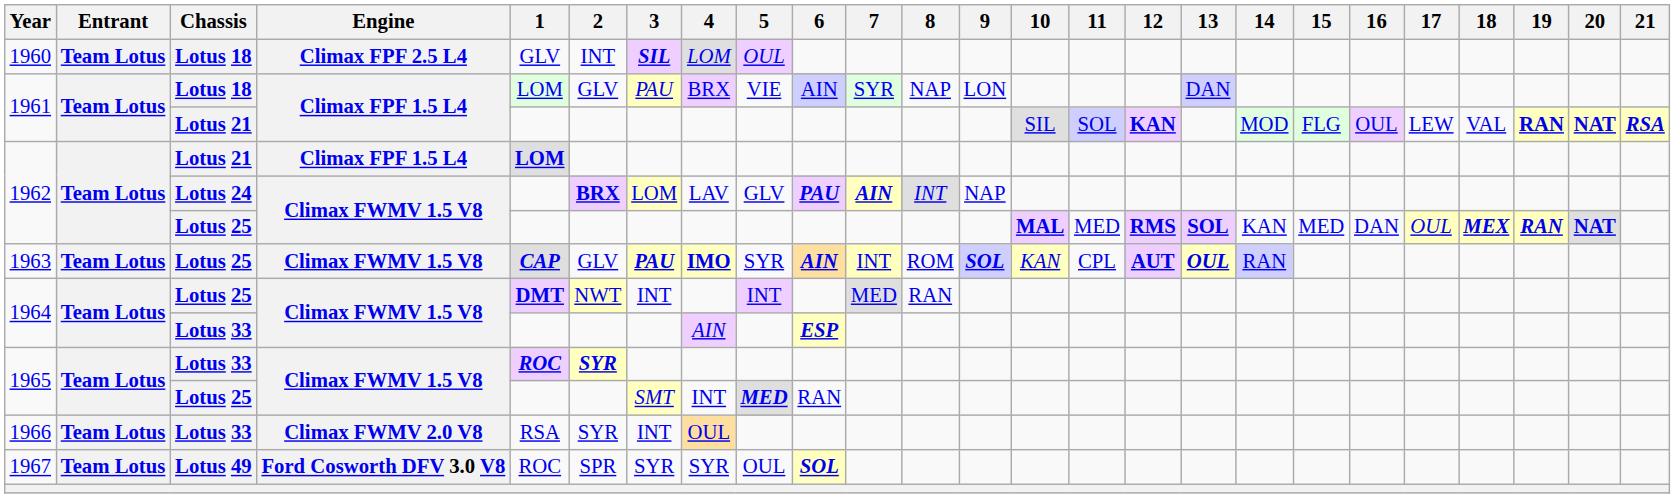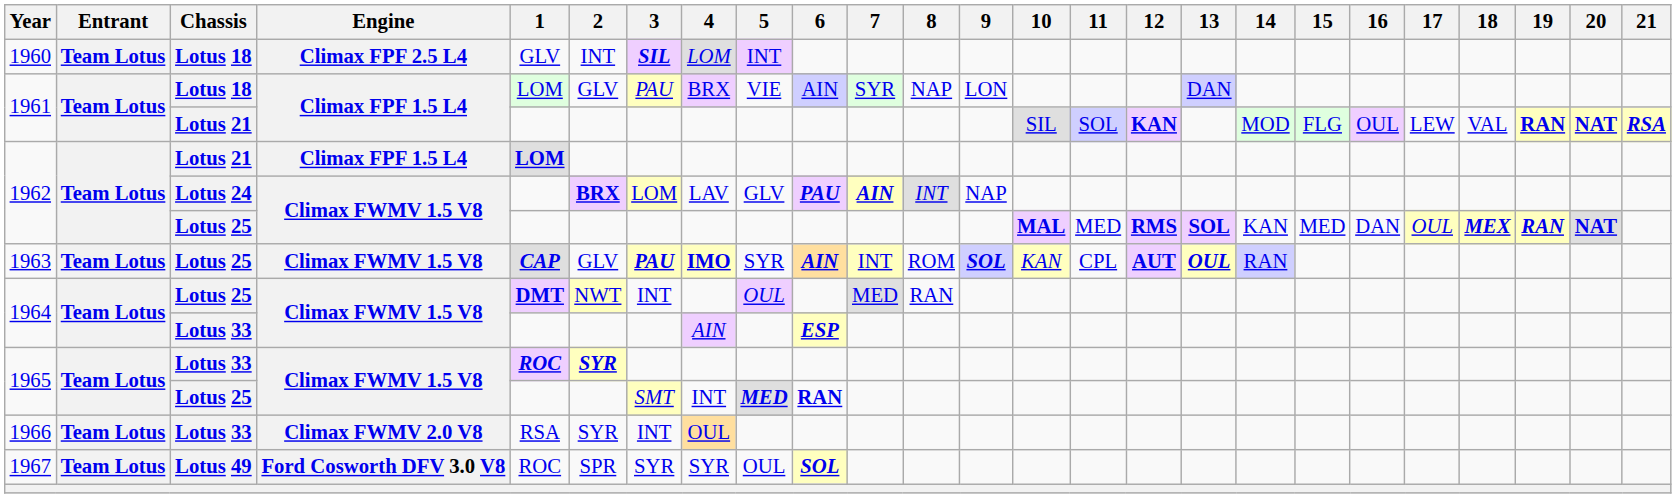 <table class="wikitable" style="text-align:center; font-size:90%">
 <tr>
 <th>Year</th>
 <th>Entrant</th>
 <th>Chassis</th>
 <th>Engine</th>
 <th>1</th>
 <th>2</th>
 <th>3</th>
 <th>4</th>
 <th>5</th>
 <th>6</th>
 <th>7</th>
 <th>8</th>
 <th>9</th>
 <th>10</th>
 <th>11</th>
 <th>12</th>
 <th>13</th>
 <th>14</th>
 <th>15</th>
 <th>16</th>
 <th>17</th>
 <th>18</th>
 <th>19</th>
 <th>20</th>
 <th>21</th>
 </tr>
 <tr>
 <td><a href='#'>1960</a></td>
 <th><a href='#'>Team Lotus</a></th>
 <th><a href='#'>Lotus</a> <a href='#'>18</a></th>
 <th><a href='#'>Climax FPF 2.5 L4</a></th>
 <td><a href='#'>GLV</a></td>
 <td><a href='#'>INT</a></td>
 <td style="background:#efcfff;"><strong><em><a href='#'>SIL</a></em></strong><br></td>
 <td style="background:#dfdfdf;"><em><a href='#'>LOM</a></em><br></td>
-<td style="background:#efcfff;"><em><a href='#'>OUL</a></em><br></td>
+<td style="background:#efcfff;"><a href='#'>INT</a><br></td>
 <td></td>
 <td></td>
 <td></td>
 <td></td>
 <td></td>
 <td></td>
 <td></td>
 <td></td>
 <td></td>
 <td></td>
 <td></td>
 <td></td>
 <td></td>
 <td></td>
 <td></td>
 <td></td>
 </tr>
 <tr>
 <td rowspan=2><a href='#'>1961</a></td>
 <th rowspan=2><a href='#'>Team Lotus</a></th>
 <th><a href='#'>Lotus</a> <a href='#'>18</a></th>
 <th rowspan=2><a href='#'>Climax FPF 1.5 L4</a></th>
 <td style="background:#DFFFDF;"><a href='#'>LOM</a><br></td>
 <td><a href='#'>GLV</a></td>
 <td style="background:#ffffbf;"><em><a href='#'>PAU</a></em><br></td>
 <td style="background:#efcfff;"><a href='#'>BRX</a><br></td>
 <td><a href='#'>VIE</a></td>
 <td style="background:#cfcfff;"><a href='#'>AIN</a><br></td>
 <td style="background:#DFFFDF;"><a href='#'>SYR</a><br></td>
 <td><a href='#'>NAP</a></td>
 <td><a href='#'>LON</a></td>
 <td></td>
 <td></td>
 <td></td>
 <td style="background:#cfcfff;"><a href='#'>DAN</a><br></td>
 <td></td>
 <td></td>
 <td></td>
 <td></td>
 <td></td>
 <td></td>
 <td></td>
 <td></td>
 </tr>
 <tr>
 <th><a href='#'>Lotus</a> <a href='#'>21</a></th>
 <td></td>
 <td></td>
 <td></td>
 <td></td>
 <td></td>
 <td></td>
 <td></td>
 <td></td>
 <td></td>
 <td style="background:#dfdfdf;"><a href='#'>SIL</a><br></td>
 <td style="background:#cfcfff;"><a href='#'>SOL</a><br></td>
 <td style="background:#efcfff;"><strong><a href='#'>KAN</a></strong><br></td>
 <td></td>
 <td style="background:#DFFFDF;"><a href='#'>MOD</a><br></td>
 <td style="background:#DFFFDF;"><a href='#'>FLG</a><br></td>
 <td style="background:#efcfff;"><a href='#'>OUL</a><br></td>
 <td><a href='#'>LEW</a></td>
 <td><a href='#'>VAL</a></td>
 <td style="background:#ffffbf;"><strong><a href='#'>RAN</a></strong><br></td>
 <td style="background:#ffffbf;"><strong><a href='#'>NAT</a></strong><br></td>
 <td style="background:#ffffbf;"><strong><em><a href='#'>RSA</a></em></strong><br></td>
 </tr>
 <tr>
 <td rowspan=3><a href='#'>1962</a></td>
 <th rowspan=3><a href='#'>Team Lotus</a></th>
 <th><a href='#'>Lotus</a> <a href='#'>21</a></th>
 <th><a href='#'>Climax FPF 1.5 L4</a></th>
 <td style="background:#dfdfdf;"><strong><a href='#'>LOM</a></strong><br></td>
 <td></td>
 <td></td>
 <td></td>
 <td></td>
 <td></td>
 <td></td>
 <td></td>
 <td></td>
 <td></td>
 <td></td>
 <td></td>
 <td></td>
 <td></td>
 <td></td>
 <td></td>
 <td></td>
 <td></td>
 <td></td>
 <td></td>
 <td></td>
 </tr>
 <tr>
 <th><a href='#'>Lotus</a> <a href='#'>24</a></th>
 <th rowspan=2><a href='#'>Climax FWMV 1.5 V8</a></th>
 <td></td>
 <td style="background:#efcfff;"><strong><a href='#'>BRX</a></strong><br></td>
 <td style="background:#ffffbf;"><a href='#'>LOM</a><br></td>
 <td><a href='#'>LAV</a></td>
 <td><a href='#'>GLV</a></td>
 <td style="background:#efcfff;"><strong><em><a href='#'>PAU</a></em></strong><br></td>
 <td style="background:#ffffbf;"><strong><em><a href='#'>AIN</a></em></strong><br></td>
 <td style="background:#dfdfdf;"><em><a href='#'>INT</a></em><br></td>
 <td><a href='#'>NAP</a></td>
 <td></td>
 <td></td>
 <td></td>
 <td></td>
 <td></td>
 <td></td>
 <td></td>
 <td></td>
 <td></td>
 <td></td>
 <td></td>
 <td></td>
 </tr>
 <tr>
 <th><a href='#'>Lotus</a> <a href='#'>25</a></th>
 <td></td>
 <td></td>
 <td></td>
 <td></td>
 <td></td>
 <td></td>
 <td></td>
 <td></td>
 <td></td>
 <td style="background:#efcfff;"><strong><a href='#'>MAL</a></strong><br></td>
 <td><a href='#'>MED</a></td>
 <td style="background:#efcfff;"><strong><a href='#'>RMS</a></strong><br></td>
 <td style="background:#efcfff;"><strong><a href='#'>SOL</a></strong><br></td>
 <td><a href='#'>KAN</a></td>
 <td><a href='#'>MED</a></td>
 <td><a href='#'>DAN</a></td>
 <td style="background:#ffffbf;"><em><a href='#'>OUL</a></em><br></td>
 <td style="background:#ffffbf;"><strong><em><a href='#'>MEX</a></em></strong><br></td>
 <td style="background:#ffffbf;"><strong><em><a href='#'>RAN</a></em></strong><br></td>
 <td style="background:#dfdfdf;"><strong><a href='#'>NAT</a></strong><br></td>
 <td></td>
 </tr>
 <tr>
 <td><a href='#'>1963</a></td>
 <th><a href='#'>Team Lotus</a></th>
 <th><a href='#'>Lotus</a> <a href='#'>25</a></th>
 <th><a href='#'>Climax FWMV 1.5 V8</a></th>
 <td style="background:#dfdfdf;"><strong><em><a href='#'>CAP</a></em></strong><br></td>
 <td><a href='#'>GLV</a></td>
 <td style="background:#ffffbf;"><strong><em><a href='#'>PAU</a></em></strong><br></td>
 <td style="background:#ffffbf;"><strong><a href='#'>IMO</a></strong><br></td>
 <td><a href='#'>SYR</a></td>
 <td style="background:#ffdf9f;"><strong><em><a href='#'>AIN</a></em></strong><br></td>
 <td style="background:#ffffbf;"><a href='#'>INT</a><br></td>
 <td><a href='#'>ROM</a></td>
 <td style="background:#cfcfff;"><strong><em><a href='#'>SOL</a></em></strong><br></td>
 <td style="background:#ffffbf;"><em><a href='#'>KAN</a></em><br></td>
 <td><a href='#'>CPL</a></td>
 <td style="background:#efcfff;"><strong><a href='#'>AUT</a></strong><br></td>
 <td style="background:#ffffbf;"><strong><em><a href='#'>OUL</a></em></strong><br></td>
 <td style="background:#cfcfff;"><a href='#'>RAN</a><br></td>
 <td></td>
 <td></td>
 <td></td>
 <td></td>
 <td></td>
 <td></td>
 <td></td>
 </tr>
 <tr>
 <td rowspan=2><a href='#'>1964</a></td>
 <th rowspan=2><a href='#'>Team Lotus</a></th>
 <th><a href='#'>Lotus</a> <a href='#'>25</a></th>
 <th rowspan=2><a href='#'>Climax FWMV 1.5 V8</a></th>
 <td style="background:#efcfff;"><strong><a href='#'>DMT</a></strong><br></td>
 <td style="background:#ffffbf;"><a href='#'>NWT</a><br></td>
 <td><a href='#'>INT</a></td>
 <td></td>
-<td style="background:#efcfff;"><a href='#'>INT</a><br></td>
+<td style="background:#efcfff;"><em><a href='#'>OUL</a></em><br></td>
 <td></td>
 <td style="background:#dfdfdf;"><a href='#'>MED</a><br></td>
 <td><a href='#'>RAN</a></td>
 <td></td>
 <td></td>
 <td></td>
 <td></td>
 <td></td>
 <td></td>
 <td></td>
 <td></td>
 <td></td>
 <td></td>
 <td></td>
 <td></td>
 <td></td>
 </tr>
 <tr>
 <th><a href='#'>Lotus</a> <a href='#'>33</a></th>
 <td></td>
 <td></td>
 <td></td>
 <td style="background:#efcfff;"><em><a href='#'>AIN</a></em><br></td>
 <td></td>
 <td style="background:#ffffbf;"><strong><em><a href='#'>ESP</a></em></strong><br></td>
 <td></td>
 <td></td>
 <td></td>
 <td></td>
 <td></td>
 <td></td>
 <td></td>
 <td></td>
 <td></td>
 <td></td>
 <td></td>
 <td></td>
 <td></td>
 <td></td>
 <td></td>
 </tr>
 <tr>
 <td rowspan=2><a href='#'>1965</a></td>
 <th rowspan=2><a href='#'>Team Lotus</a></th>
 <th><a href='#'>Lotus</a> <a href='#'>33</a></th>
 <th rowspan=2><a href='#'>Climax FWMV 1.5 V8</a></th>
 <td style="background:#efcfff;"><strong><em><a href='#'>ROC</a></em></strong><br></td>
 <td style="background:#ffffbf;"><strong><em><a href='#'>SYR</a></em></strong><br></td>
 <td></td>
 <td></td>
 <td></td>
 <td></td>
 <td></td>
 <td></td>
 <td></td>
 <td></td>
 <td></td>
 <td></td>
 <td></td>
 <td></td>
 <td></td>
 <td></td>
 <td></td>
 <td></td>
 <td></td>
 <td></td>
 <td></td>
 </tr>
 <tr>
 <th><a href='#'>Lotus</a> <a href='#'>25</a></th>
 <td></td>
 <td></td>
 <td style="background:#ffffbf;"><em><a href='#'>SMT</a></em><br></td>
 <td><a href='#'>INT</a></td>
 <td style="background:#dfdfdf;"><strong><em><a href='#'>MED</a></em></strong><br></td>
-<td><a href='#'>RAN</a></td>
+<td><strong><a href='#'>RAN</a></strong></td>
 <td></td>
 <td></td>
 <td></td>
 <td></td>
 <td></td>
 <td></td>
 <td></td>
 <td></td>
 <td></td>
 <td></td>
 <td></td>
 <td></td>
 <td></td>
 <td></td>
 <td></td>
 </tr>
 <tr>
 <td><a href='#'>1966</a></td>
 <th><a href='#'>Team Lotus</a></th>
 <th><a href='#'>Lotus</a> <a href='#'>33</a></th>
 <th><a href='#'>Climax FWMV 2.0 V8</a></th>
 <td><a href='#'>RSA</a></td>
 <td><a href='#'>SYR</a></td>
 <td><a href='#'>INT</a></td>
 <td style="background:#ffdf9f;"><a href='#'>OUL</a><br></td>
 <td></td>
 <td></td>
 <td></td>
 <td></td>
 <td></td>
 <td></td>
 <td></td>
 <td></td>
 <td></td>
 <td></td>
 <td></td>
 <td></td>
 <td></td>
 <td></td>
 <td></td>
 <td></td>
 <td></td>
 </tr>
 <tr>
 <td><a href='#'>1967</a></td>
 <th><a href='#'>Team Lotus</a></th>
 <th><a href='#'>Lotus</a> <a href='#'>49</a></th>
 <th><a href='#'>Ford Cosworth DFV</a> 3.0 <a href='#'>V8</a></th>
 <td><a href='#'>ROC</a></td>
 <td><a href='#'>SPR</a></td>
 <td><a href='#'>SYR</a><br></td>
 <td><a href='#'>SYR</a></td>
 <td><a href='#'>OUL</a></td>
 <td style="background:#ffffbf;"><strong><em><a href='#'>SOL</a></em></strong><br></td>
 <td></td>
 <td></td>
 <td></td>
 <td></td>
 <td></td>
 <td></td>
 <td></td>
 <td></td>
 <td></td>
 <td></td>
 <td></td>
 <td></td>
 <td></td>
 <td></td>
 <td></td>
 </tr>
 <tr>
 <th colspan="25"></th>
 </tr>
 </table>
